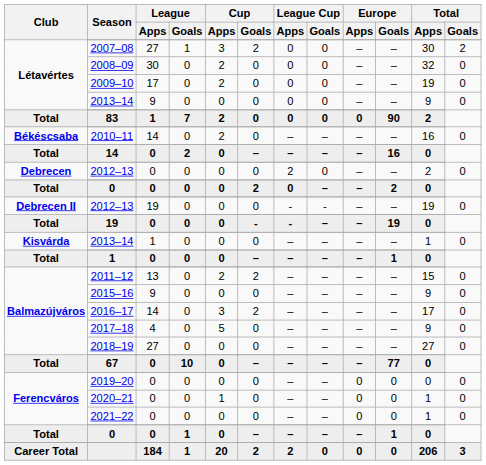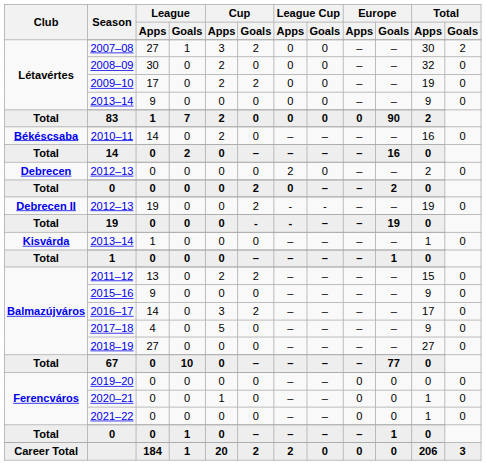 <table class="wikitable" style="font-size:90%; text-align: center;">
 <tr>
 <th rowspan="2">Club</th>
 <th rowspan="2">Season</th>
 <th colspan="2">League</th>
 <th colspan="2">Cup</th>
 <th colspan="2">League Cup</th>
 <th colspan="2">Europe</th>
 <th colspan="2">Total</th>
 </tr>
 <tr>
 <th>Apps</th>
 <th>Goals</th>
 <th>Apps</th>
 <th>Goals</th>
 <th>Apps</th>
 <th>Goals</th>
 <th>Apps</th>
 <th>Goals</th>
 <th>Apps</th>
 <th>Goals</th>
 </tr>
 <tr ||-||-||-|->
 <td rowspan="6" valign="center"><strong>Létavértes</strong></td>
 </tr>
 <tr>
 <td><a href='#'>2007–08</a></td>
 <td>27</td>
 <td>1</td>
 <td>3</td>
 <td>2</td>
 <td>0</td>
 <td>0</td>
 <td>–</td>
 <td>–</td>
 <td>30</td>
 <td>2</td>
 </tr>
 <tr>
 <td><a href='#'>2008–09</a></td>
 <td>30</td>
 <td>0</td>
 <td>2</td>
 <td>0</td>
 <td>0</td>
 <td>0</td>
 <td>–</td>
 <td>–</td>
 <td>32</td>
 <td>0</td>
 </tr>
 <tr>
 <td><a href='#'>2009–10</a></td>
 <td>17</td>
 <td>0</td>
 <td>2</td>
-<td>0</td>
+<td>2</td>
 <td>0</td>
 <td>0</td>
 <td>–</td>
 <td>–</td>
 <td>19</td>
 <td>0</td>
 </tr>
 <tr>
 <td><a href='#'>2013–14</a></td>
 <td>9</td>
 <td>0</td>
 <td>0</td>
 <td>0</td>
 <td>0</td>
 <td>0</td>
 <td>–</td>
 <td>–</td>
 <td>9</td>
 <td>0</td>
 </tr>
 <tr>
 </tr>
 <tr style="font-weight:bold; background-color:#eeeeee;">
 <td>Total</td>
 <td>83</td>
 <td>1</td>
 <td>7</td>
 <td>2</td>
 <td>0</td>
 <td>0</td>
 <td>0</td>
 <td>0</td>
 <td>90</td>
 <td>2</td>
 </tr>
 <tr>
 <td rowspan="3" valign="center"><strong><a href='#'>Békéscsaba</a></strong></td>
 </tr>
 <tr>
 <td><a href='#'>2010–11</a></td>
 <td>14</td>
 <td>0</td>
 <td>2</td>
 <td>0</td>
 <td>–</td>
 <td>–</td>
 <td>–</td>
 <td>–</td>
 <td>16</td>
 <td>0</td>
 </tr>
 <tr>
 </tr>
 <tr style="font-weight:bold; background-color:#eeeeee;">
 <td>Total</td>
 <td>14</td>
 <td>0</td>
 <td>2</td>
 <td>0</td>
 <td>–</td>
 <td>–</td>
 <td>–</td>
 <td>–</td>
 <td>16</td>
 <td>0</td>
 </tr>
 <tr>
 <td rowspan="3" valign="center"><strong><a href='#'>Debrecen</a></strong></td>
 </tr>
 <tr>
 <td><a href='#'>2012–13</a></td>
 <td>0</td>
 <td>0</td>
 <td>0</td>
 <td>0</td>
 <td>2</td>
 <td>0</td>
 <td>–</td>
 <td>–</td>
 <td>2</td>
 <td>0</td>
 </tr>
 <tr>
 </tr>
 <tr style="font-weight:bold; background-color:#eeeeee;">
 <td>Total</td>
 <td>0</td>
 <td>0</td>
 <td>0</td>
 <td>0</td>
 <td>2</td>
 <td>0</td>
 <td>–</td>
 <td>–</td>
 <td>2</td>
 <td>0</td>
 </tr>
 <tr>
 <td rowspan="3" valign="center"><strong><a href='#'>Debrecen II</a></strong></td>
 </tr>
 <tr>
 <td><a href='#'>2012–13</a></td>
 <td>19</td>
 <td>0</td>
 <td>0</td>
-<td>0</td>
+<td>2</td>
 <td>-</td>
 <td>-</td>
 <td>–</td>
 <td>–</td>
 <td>19</td>
 <td>0</td>
 </tr>
 <tr>
 </tr>
 <tr style="font-weight:bold; background-color:#eeeeee;">
 <td>Total</td>
 <td>19</td>
 <td>0</td>
 <td>0</td>
 <td>0</td>
 <td>-</td>
 <td>-</td>
 <td>–</td>
 <td>–</td>
 <td>19</td>
 <td>0</td>
 </tr>
 <tr>
 <td rowspan="3" valign="center"><strong><a href='#'>Kisvárda</a></strong></td>
 </tr>
 <tr>
 <td><a href='#'>2013–14</a></td>
 <td>1</td>
 <td>0</td>
 <td>0</td>
 <td>0</td>
 <td>–</td>
 <td>–</td>
 <td>–</td>
 <td>–</td>
 <td>1</td>
 <td>0</td>
 </tr>
 <tr>
 </tr>
 <tr style="font-weight:bold; background-color:#eeeeee;">
 <td>Total</td>
 <td>1</td>
 <td>0</td>
 <td>0</td>
 <td>0</td>
 <td>–</td>
 <td>–</td>
 <td>–</td>
 <td>–</td>
 <td>1</td>
 <td>0</td>
 </tr>
 <tr>
 <td rowspan="7" valign="center"><strong><a href='#'>Balmazújváros</a></strong></td>
 </tr>
 <tr>
 <td><a href='#'>2011–12</a></td>
 <td>13</td>
 <td>0</td>
 <td>2</td>
 <td>2</td>
 <td>–</td>
 <td>–</td>
 <td>–</td>
 <td>–</td>
 <td>15</td>
 <td>0</td>
 </tr>
 <tr>
 <td><a href='#'>2015–16</a></td>
 <td>9</td>
 <td>0</td>
 <td>0</td>
 <td>0</td>
 <td>–</td>
 <td>–</td>
 <td>–</td>
 <td>–</td>
 <td>9</td>
 <td>0</td>
 </tr>
 <tr>
 <td><a href='#'>2016–17</a></td>
 <td>14</td>
 <td>0</td>
 <td>3</td>
 <td>2</td>
 <td>–</td>
 <td>–</td>
 <td>–</td>
 <td>–</td>
 <td>17</td>
 <td>0</td>
 </tr>
 <tr>
 <td><a href='#'>2017–18</a></td>
 <td>4</td>
 <td>0</td>
 <td>5</td>
 <td>0</td>
 <td>–</td>
 <td>–</td>
 <td>–</td>
 <td>–</td>
 <td>9</td>
 <td>0</td>
 </tr>
 <tr>
 <td><a href='#'>2018–19</a></td>
 <td>27</td>
 <td>0</td>
 <td>0</td>
 <td>0</td>
 <td>–</td>
 <td>–</td>
 <td>–</td>
 <td>–</td>
 <td>27</td>
 <td>0</td>
 </tr>
 <tr>
 </tr>
 <tr style="font-weight:bold; background-color:#eeeeee;">
 <td>Total</td>
 <td>67</td>
 <td>0</td>
 <td>10</td>
 <td>0</td>
 <td>–</td>
 <td>–</td>
 <td>–</td>
 <td>–</td>
 <td>77</td>
 <td>0</td>
 </tr>
 <tr>
 <td rowspan="5" valign="center"><strong><a href='#'>Ferencváros</a></strong></td>
 </tr>
 <tr>
 <td><a href='#'>2019–20</a></td>
 <td>0</td>
 <td>0</td>
 <td>0</td>
 <td>0</td>
 <td>–</td>
 <td>–</td>
 <td>0</td>
 <td>0</td>
 <td>0</td>
 <td>0</td>
 </tr>
 <tr>
 <td><a href='#'>2020–21</a></td>
 <td>0</td>
 <td>0</td>
 <td>1</td>
 <td>0</td>
 <td>–</td>
 <td>–</td>
 <td>0</td>
 <td>0</td>
 <td>1</td>
 <td>0</td>
 </tr>
 <tr>
 <td><a href='#'>2021–22</a></td>
 <td>0</td>
 <td>0</td>
 <td>0</td>
 <td>0</td>
 <td>–</td>
 <td>–</td>
 <td>0</td>
 <td>0</td>
 <td>1</td>
 <td>0</td>
 </tr>
 <tr>
 </tr>
 <tr style="font-weight:bold; background-color:#eeeeee;">
 <td>Total</td>
 <td>0</td>
 <td>0</td>
 <td>1</td>
 <td>0</td>
 <td>–</td>
 <td>–</td>
 <td>–</td>
 <td>–</td>
 <td>1</td>
 <td>0</td>
 </tr>
 <tr>
 </tr>
 <tr style="font-weight:bold; background-color:#eeeeee;">
 <td rowspan="1" valign="top"><strong>Career Total</strong></td>
 <td></td>
 <td><strong>184</strong></td>
 <td><strong>1</strong></td>
 <td><strong>20</strong></td>
 <td><strong>2</strong></td>
 <td><strong>2</strong></td>
 <td><strong>0</strong></td>
 <td><strong>0</strong></td>
 <td><strong>0</strong></td>
 <td><strong>206</strong></td>
 <td><strong>3</strong></td>
 </tr>
 </table>
